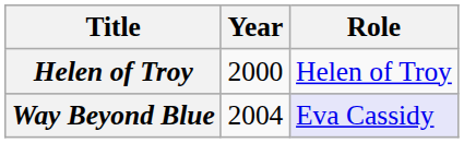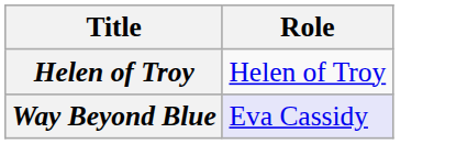 <table class="wikitable plainrowheaders sortable">
 <tr>
 <th scope="col" class="unsortable">Title</th>
-<th scope="col" class="unsortable">Year</th>
 <th scope="col" class="unsortable">Role</th>
 </tr>
 <tr>
 <th scope="row"><em>Helen of Troy</em></th>
-<td>2000</td>
 <td><a href='#'>Helen of Troy</a></td>
 </tr>
 <tr>
 <th scope="row"><em>Way Beyond Blue</em></th>
-<td>2004</td>
 <td style="background: lavender;"><a href='#'>Eva Cassidy</a></td>
 </tr>
 </table>
